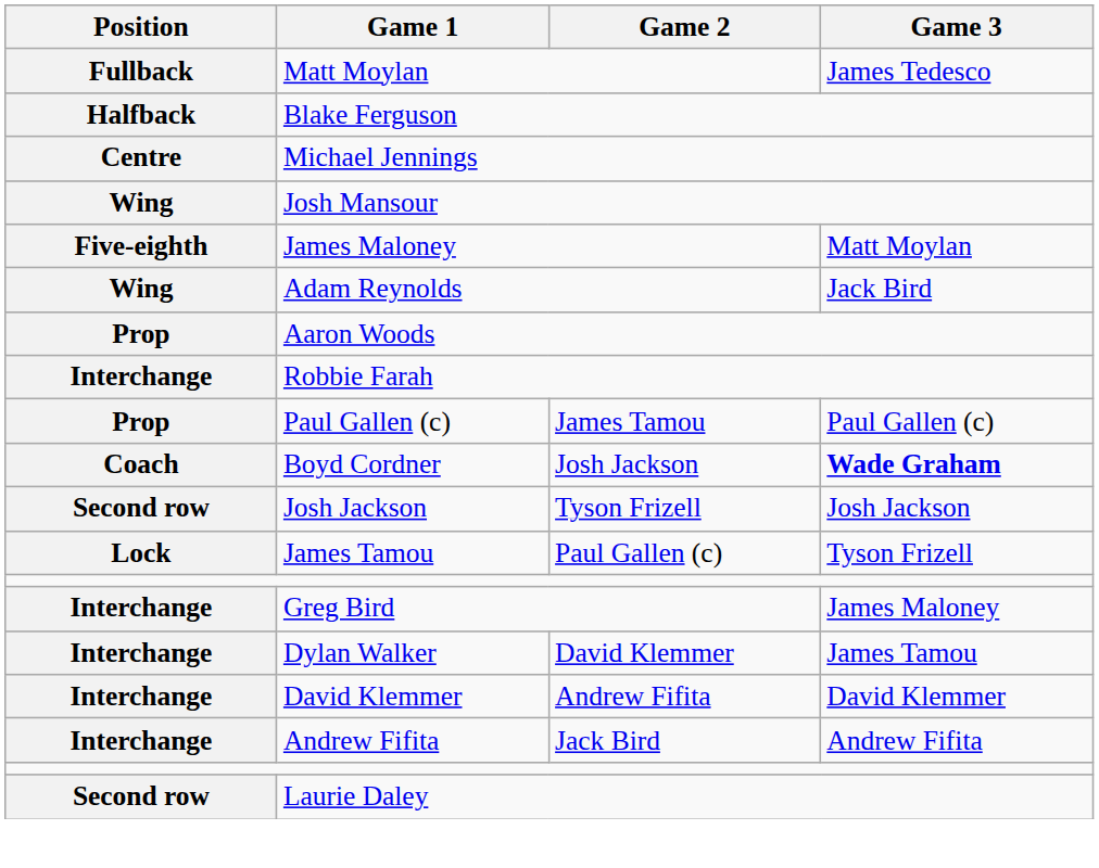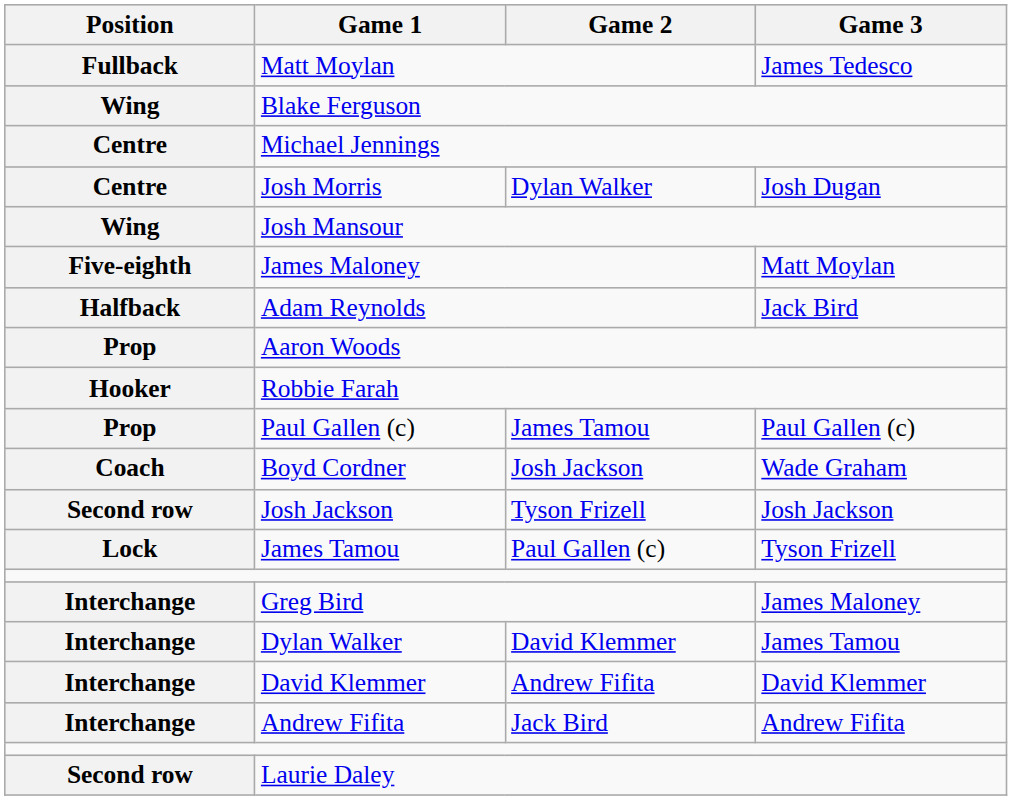 <table class="wikitable">
 <tr>
 <th style="width:150px;">Position</th>
 <th style="width:150px;">Game 1</th>
 <th style="width:150px;">Game 2</th>
 <th style="width:150px;">Game 3</th>
 </tr>
 <tr>
 <th>Fullback</th>
 <td colspan="2"><small></small> <a href='#'>Matt Moylan</a></td>
 <td> <a href='#'>James Tedesco</a></td>
 </tr>
 <tr>
-<th>Halfback</th>
+<th>Wing</th>
 <td colspan="3"> <a href='#'>Blake Ferguson</a></td>
 </tr>
 <tr>
 <th>Centre</th>
 <td colspan="3"> <a href='#'>Michael Jennings</a></td>
+</tr>
+<tr>
+<th>Centre</th>
+<td> <a href='#'>Josh Morris</a></td>
+<td><small></small> <a href='#'>Dylan Walker</a></td>
+<td> <a href='#'>Josh Dugan</a></td>
 </tr>
 <tr>
 <th>Wing</th>
 <td colspan="3"><small></small> <a href='#'>Josh Mansour</a></td>
 </tr>
 <tr>
 <th>Five-eighth</th>
 <td colspan="2"> <a href='#'>James Maloney</a></td>
 <td><small></small> <a href='#'>Matt Moylan</a></td>
 </tr>
 <tr>
-<th>Wing</th>
+<th>Halfback</th>
 <td colspan="2"> <a href='#'>Adam Reynolds</a></td>
 <td> <a href='#'>Jack Bird</a></td>
 </tr>
 <tr>
 <th>Prop</th>
 <td colspan="3"> <a href='#'>Aaron Woods</a></td>
 </tr>
 <tr>
-<th>Interchange</th>
+<th>Hooker</th>
 <td colspan="3"> <a href='#'>Robbie Farah</a></td>
 </tr>
 <tr>
 <th>Prop</th>
 <td> <a href='#'>Paul Gallen</a> (c)</td>
 <td> <a href='#'>James Tamou</a></td>
 <td> <a href='#'>Paul Gallen</a> (c)</td>
 </tr>
 <tr>
 <th>Coach</th>
 <td> <a href='#'>Boyd Cordner</a></td>
 <td> <a href='#'>Josh Jackson</a></td>
-<td><strong> <a href='#'>Wade Graham</a></strong></td>
+<td> <a href='#'>Wade Graham</a></td>
 </tr>
 <tr>
 <th>Second row</th>
 <td> <a href='#'>Josh Jackson</a></td>
 <td> <a href='#'>Tyson Frizell</a></td>
 <td> <a href='#'>Josh Jackson</a></td>
 </tr>
 <tr>
 <th>Lock</th>
 <td colspan="1"> <a href='#'>James Tamou</a></td>
 <td> <a href='#'>Paul Gallen</a> (c)</td>
 <td> <a href='#'>Tyson Frizell</a></td>
 </tr>
 <tr>
 <td colspan="4"></td>
 </tr>
 <tr>
 <th>Interchange</th>
 <td colspan="2"> <a href='#'>Greg Bird</a></td>
 <td> <a href='#'>James Maloney</a></td>
 </tr>
 <tr>
 <th>Interchange</th>
 <td> <a href='#'>Dylan Walker</a></td>
 <td> <a href='#'>David Klemmer</a></td>
 <td> <a href='#'>James Tamou</a></td>
 </tr>
 <tr>
 <th>Interchange</th>
 <td> <a href='#'>David Klemmer</a></td>
 <td> <a href='#'>Andrew Fifita</a></td>
 <td> <a href='#'>David Klemmer</a></td>
 </tr>
 <tr>
 <th>Interchange</th>
 <td colspan="1"> <a href='#'>Andrew Fifita</a></td>
 <td> <a href='#'>Jack Bird</a></td>
 <td> <a href='#'>Andrew Fifita</a></td>
 </tr>
 <tr>
 <td colspan="4"></td>
 </tr>
 <tr>
 <th>Second row</th>
 <td colspan="3"> <a href='#'>Laurie Daley</a></td>
 </tr>
 </table>
